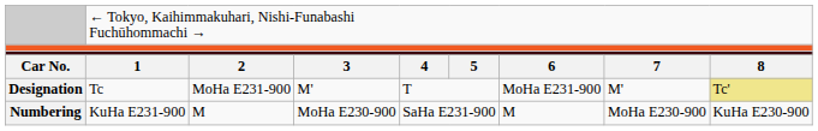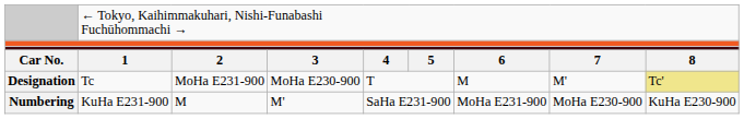 <table class="wikitable">
 <tr>
 <td style="background-color:#ccc;"> </td>
 <td colspan="8"><div>← Tokyo, Kaihimmakuhari, Nishi-Funabashi</div><div>Fuchūhommachi →</div></td>
 </tr>
 <tr style="line-height: 6px; background-color: #F15A22;">
 <td colspan="9" style="padding:0; border:0;"> </td>
 </tr>
 <tr style="line-height: 1px; background-color: #FFFFFF;">
 <td colspan="9" style="padding:0; border:0;"> </td>
 </tr>
 <tr style="line-height: 3px; background-color: #3C060F;">
 <td colspan="9" style="padding:0; border:0;"> </td>
 </tr>
 <tr>
 <th>Car No.</th>
 <th>1</th>
 <th>2</th>
 <th>3</th>
 <th>4</th>
 <th>5</th>
 <th>6</th>
 <th>7</th>
 <th>8</th>
 </tr>
 <tr>
 <th>Designation</th>
 <td>Tc</td>
 <td>MoHa E231-900</td>
-<td>M'</td>
+<td>MoHa E230-900</td>
 <td colspan="2">T</td>
-<td>MoHa E231-900</td>
+<td>M</td>
 <td>M'</td>
 <td style="background: khaki;">Tc'</td>
 </tr>
 <tr>
 <th>Numbering</th>
 <td>KuHa E231-900</td>
 <td>M</td>
-<td>MoHa E230-900</td>
+<td>M'</td>
 <td colspan="2">SaHa E231-900</td>
-<td>M</td>
+<td>MoHa E231-900</td>
 <td>MoHa E230-900</td>
 <td>KuHa E230-900</td>
 </tr>
 </table>
